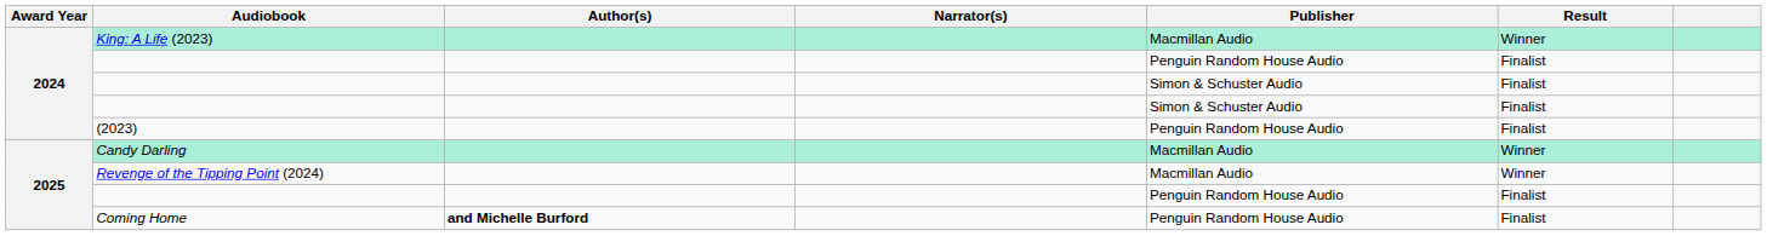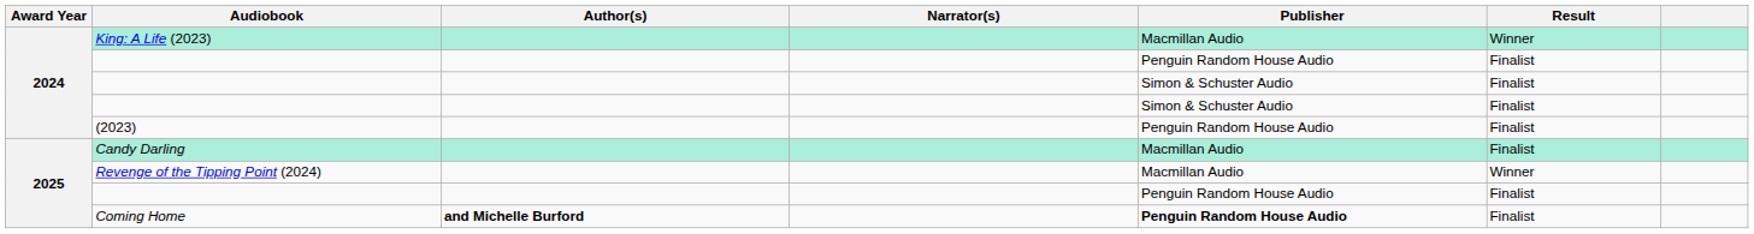 <table class="wikitable sortable mw-collapsible" style="width:100%">
 <tr>
 <th scope="col" width="5%">Award Year</th>
 <th scope="col" width="20%">Audiobook</th>
 <th scope="col" width="20%">Author(s)</th>
 <th scope="col" width="20%">Narrator(s)</th>
 <th scope="col" width="20%">Publisher</th>
 <th scope="col" width="10%">Result</th>
 <th scope="col" width="5%"></th>
 </tr>
 <tr style="background:#ABEED9">
 <th rowspan="5">2024<br></th>
 <td><em><a href='#'>King: A Life</a></em> (2023)</td>
 <td></td>
 <td></td>
 <td>Macmillan Audio</td>
 <td>Winner</td>
 <td></td>
 </tr>
 <tr>
 <td><em></em></td>
 <td></td>
 <td></td>
 <td>Penguin Random House Audio</td>
 <td>Finalist</td>
 <td></td>
 </tr>
 <tr>
 <td><em></em></td>
 <td></td>
 <td></td>
 <td>Simon & Schuster Audio</td>
 <td>Finalist</td>
 <td></td>
 </tr>
 <tr>
 <td><em></em></td>
 <td></td>
 <td></td>
 <td>Simon & Schuster Audio</td>
 <td>Finalist</td>
 <td></td>
 </tr>
 <tr>
 <td><em></em> (2023)</td>
 <td></td>
 <td></td>
 <td>Penguin Random House Audio</td>
 <td>Finalist</td>
 <td></td>
 </tr>
 <tr style="background:#ABEED9">
 <th rowspan="4">2025<br></th>
 <td><em>Candy Darling</em></td>
 <td></td>
 <td></td>
 <td>Macmillan Audio</td>
-<td>Winner</td>
+<td>Finalist</td>
 <td></td>
 </tr>
 <tr>
 <td><em><a href='#'>Revenge of the Tipping Point</a></em> (2024)</td>
 <td></td>
 <td></td>
 <td>Macmillan Audio</td>
 <td>Winner</td>
 <td></td>
 </tr>
 <tr>
 <td><em></em></td>
 <td></td>
 <td></td>
 <td>Penguin Random House Audio</td>
 <td>Finalist</td>
 <td></td>
 </tr>
 <tr>
 <td><em>Coming Home</em></td>
 <td><strong> and Michelle Burford</strong></td>
 <td></td>
-<td>Penguin Random House Audio</td>
+<td><strong>Penguin Random House Audio</strong></td>
 <td>Finalist</td>
 <td></td>
 </tr>
 </table>
